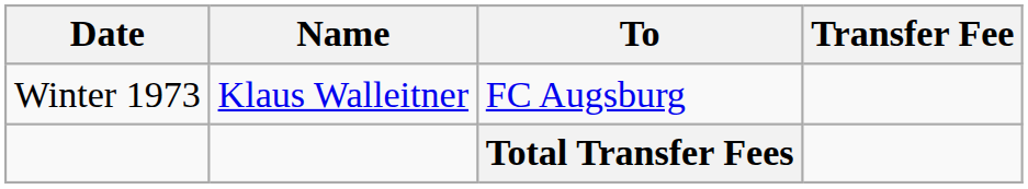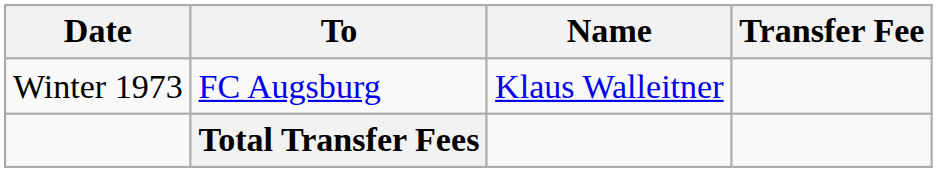 <table class="wikitable sortable">
 <tr>
 <th>Date</th>
+<th>To</th>
 <th>Name</th>
-<th>To</th>
 <th>Transfer Fee</th>
 </tr>
 <tr>
 <td>Winter 1973</td>
+<td> <a href='#'>FC Augsburg</a></td>
 <td> <a href='#'>Klaus Walleitner</a></td>
-<td> <a href='#'>FC Augsburg</a></td>
 <td></td>
 </tr>
 <tr>
 <td></td>
+<th>Total Transfer Fees</th>
 <td></td>
-<th>Total Transfer Fees</th>
 <td></td>
 </tr>
 </table>
